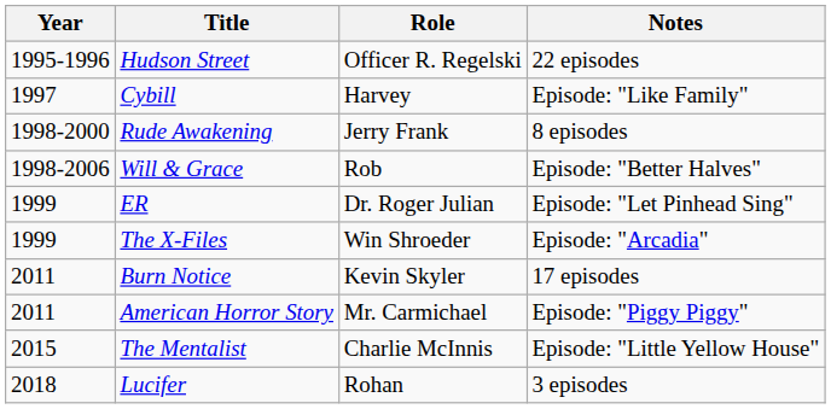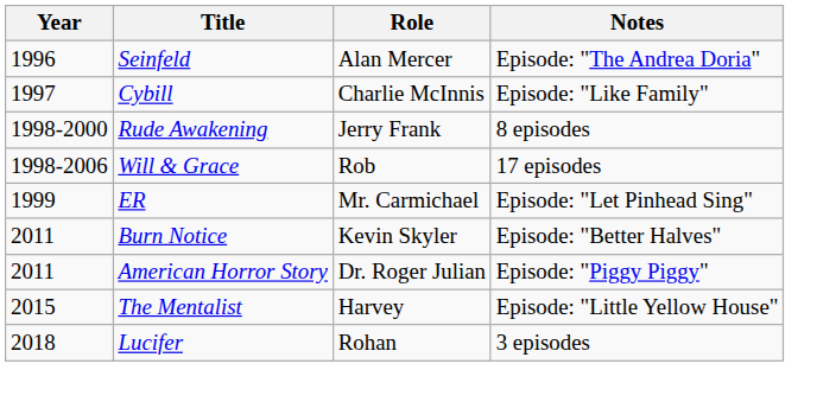 <table class="wikitable sortable">
 <tr>
 <th>Year</th>
 <th>Title</th>
 <th>Role</th>
 <th class="unsortable">Notes</th>
 </tr>
 <tr>
-<td>1995-1996</td>
-<td><em><a href='#'>Hudson Street</a></em></td>
-<td>Officer R. Regelski</td>
-<td>22 episodes</td>
+<td>1996</td>
+<td><em><a href='#'>Seinfeld</a></em></td>
+<td>Alan Mercer</td>
+<td>Episode: "<a href='#'>The Andrea Doria</a>"</td>
 </tr>
 <tr>
 <td>1997</td>
 <td><em><a href='#'>Cybill</a></em></td>
-<td>Harvey</td>
+<td>Charlie McInnis</td>
 <td>Episode: "Like Family"</td>
 </tr>
 <tr>
 <td>1998-2000</td>
 <td><em><a href='#'>Rude Awakening</a></em></td>
 <td>Jerry Frank</td>
 <td>8 episodes</td>
 </tr>
 <tr>
 <td>1998-2006</td>
 <td><em><a href='#'>Will & Grace</a></em></td>
 <td>Rob</td>
-<td>Episode: "Better Halves"</td>
+<td>17 episodes</td>
 </tr>
 <tr>
 <td>1999</td>
 <td><em><a href='#'>ER</a></em></td>
-<td>Dr. Roger Julian</td>
+<td>Mr. Carmichael</td>
 <td>Episode: "Let Pinhead Sing"</td>
-</tr>
-<tr>
-<td>1999</td>
-<td><em><a href='#'>The X-Files</a></em></td>
-<td>Win Shroeder</td>
-<td>Episode: "<a href='#'>Arcadia</a>"</td>
 </tr>
 <tr>
 <td>2011</td>
 <td><em><a href='#'>Burn Notice</a></em></td>
 <td>Kevin Skyler</td>
-<td>17 episodes</td>
+<td>Episode: "Better Halves"</td>
 </tr>
 <tr>
 <td>2011</td>
 <td><em><a href='#'>American Horror Story</a></em></td>
-<td>Mr. Carmichael</td>
+<td>Dr. Roger Julian</td>
 <td>Episode: "<a href='#'>Piggy Piggy</a>"</td>
 </tr>
 <tr>
 <td>2015</td>
 <td><em><a href='#'>The Mentalist</a></em></td>
-<td>Charlie McInnis</td>
+<td>Harvey</td>
 <td>Episode: "Little Yellow House"</td>
 </tr>
 <tr>
 <td>2018</td>
 <td><em><a href='#'>Lucifer</a></em></td>
 <td>Rohan</td>
 <td>3 episodes</td>
 </tr>
 </table>
